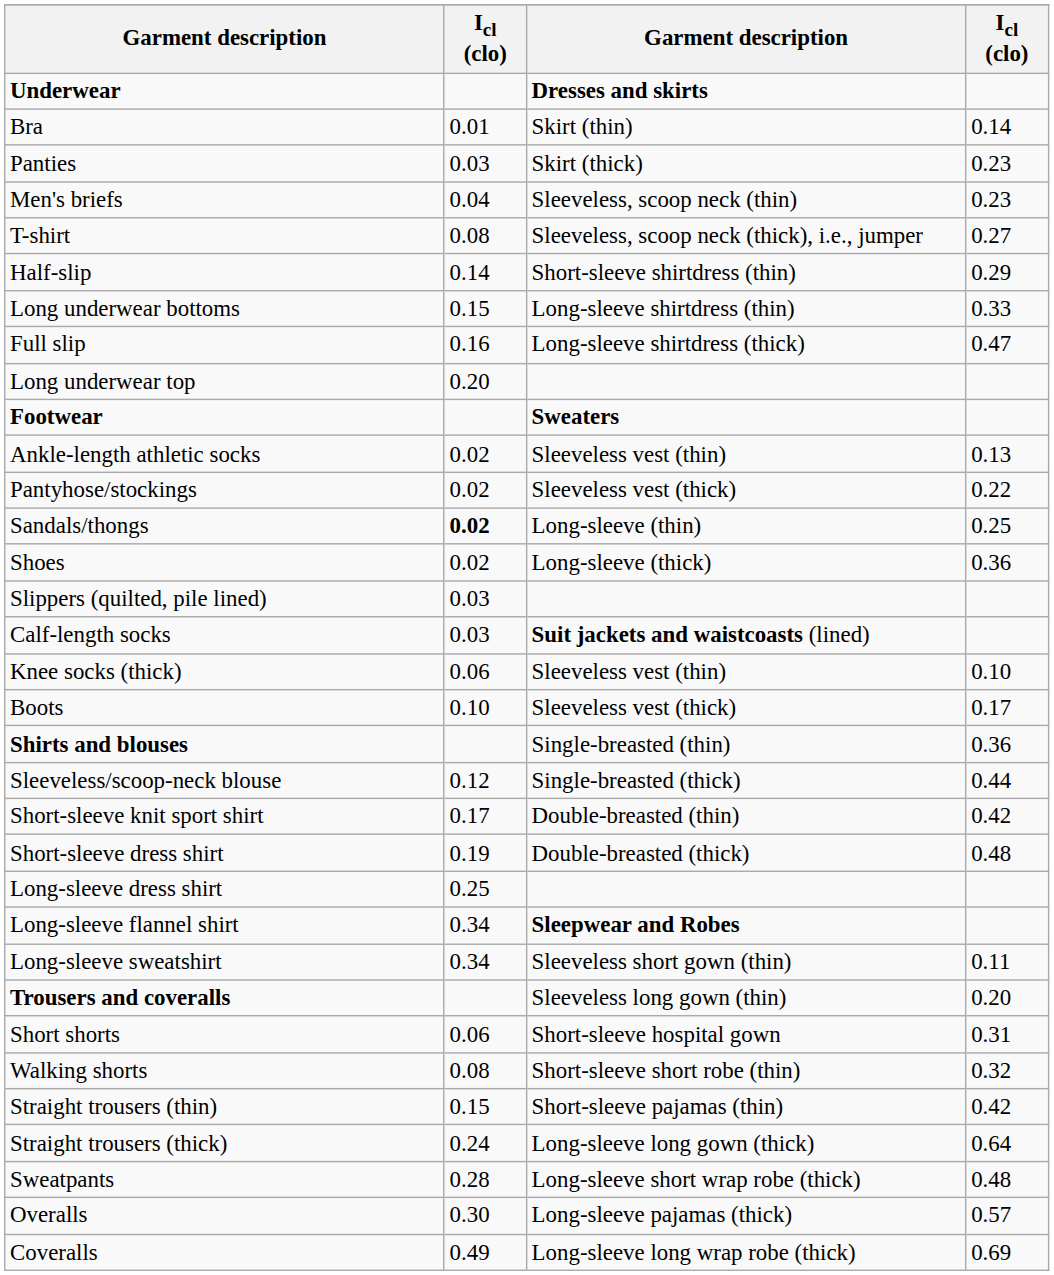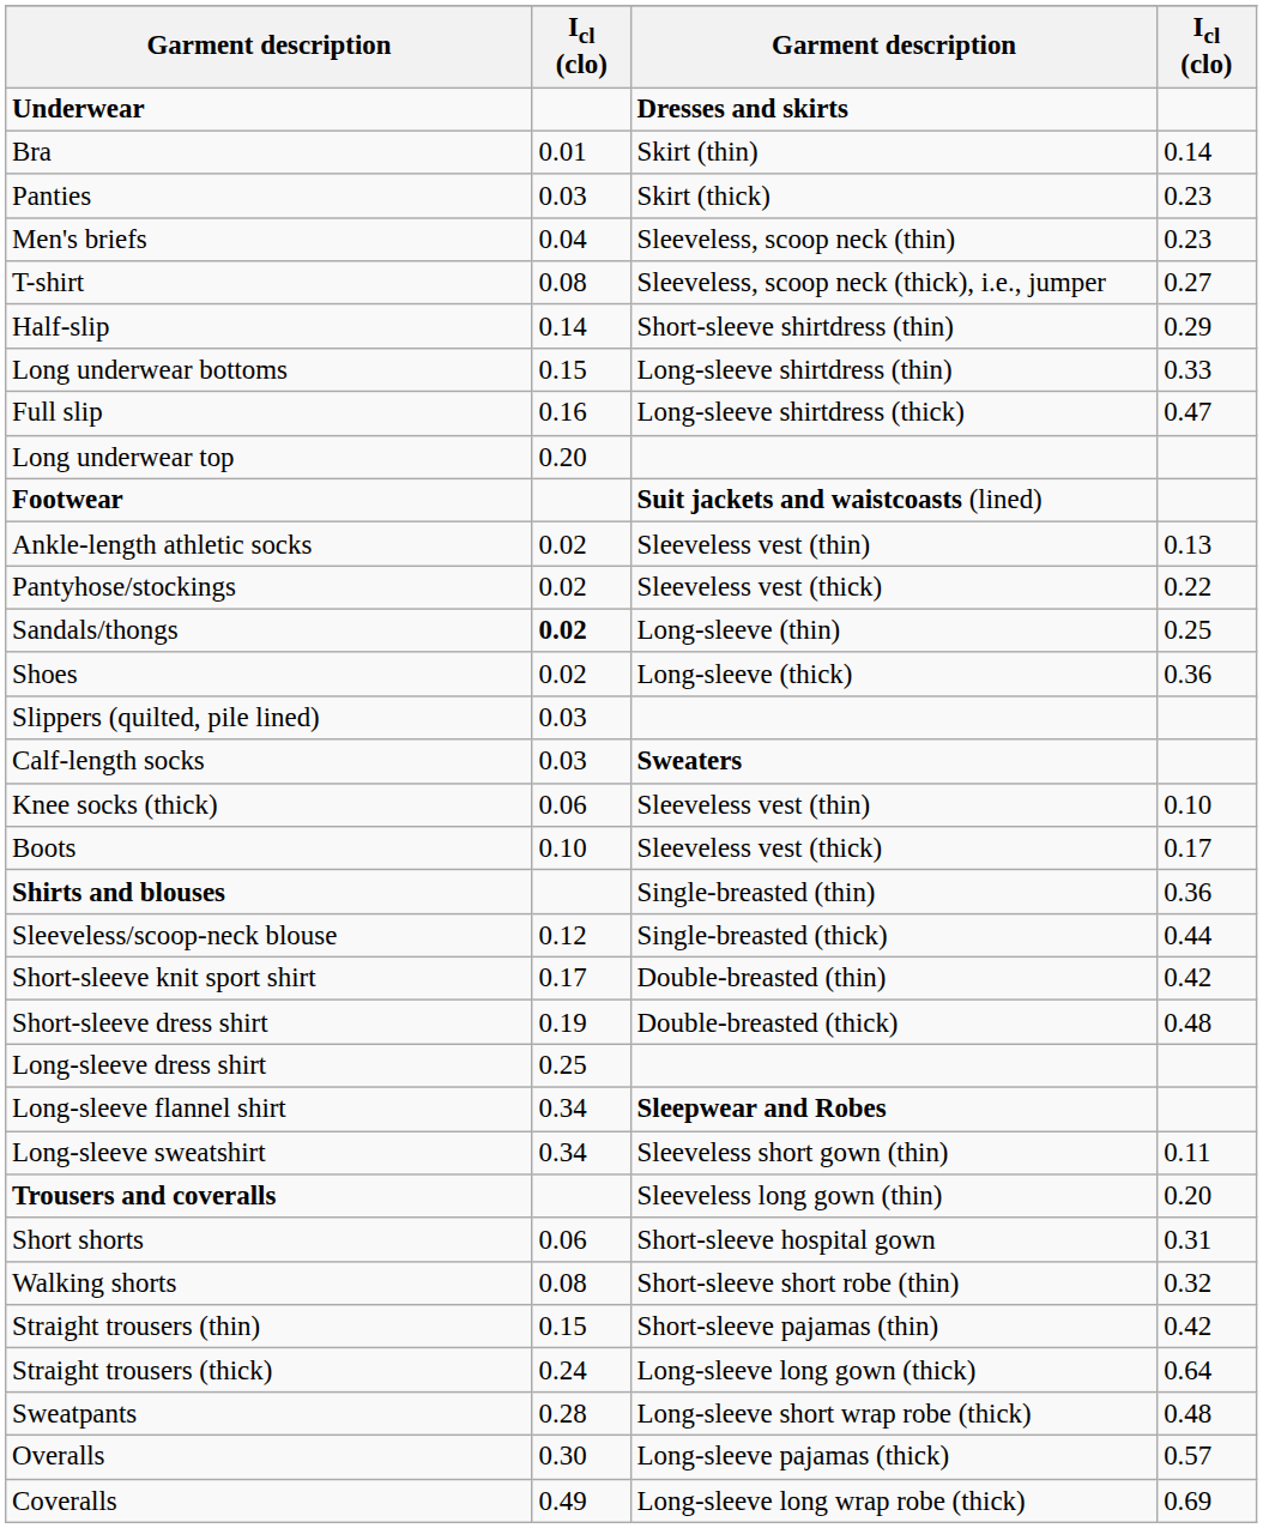 <table class="wikitable">
 <tr>
 </tr>
 <tr>
 <th scope="col" width="300px">Garment description</th>
 <th scope="col" width="50px">I<sub>cl</sub> (clo)</th>
 <th scope="col" width="300px">Garment description</th>
 <th scope="col" width="50px">I<sub>cl</sub> (clo)</th>
 </tr>
 <tr>
 <td><strong>Underwear</strong></td>
 <td></td>
 <td><strong>Dresses and skirts</strong></td>
 <td></td>
 </tr>
 <tr>
 <td>Bra</td>
 <td>0.01</td>
 <td>Skirt (thin)</td>
 <td>0.14</td>
 </tr>
 <tr>
 <td>Panties</td>
 <td>0.03</td>
 <td>Skirt (thick)</td>
 <td>0.23</td>
 </tr>
 <tr>
 <td>Men's briefs</td>
 <td>0.04</td>
 <td>Sleeveless, scoop neck (thin)</td>
 <td>0.23</td>
 </tr>
 <tr>
 <td>T-shirt</td>
 <td>0.08</td>
 <td>Sleeveless, scoop neck (thick), i.e., jumper</td>
 <td>0.27</td>
 </tr>
 <tr>
 <td>Half-slip</td>
 <td>0.14</td>
 <td>Short-sleeve shirtdress (thin)</td>
 <td>0.29</td>
 </tr>
 <tr>
 <td>Long underwear bottoms</td>
 <td>0.15</td>
 <td>Long-sleeve shirtdress (thin)</td>
 <td>0.33</td>
 </tr>
 <tr>
 <td>Full slip</td>
 <td>0.16</td>
 <td>Long-sleeve shirtdress (thick)</td>
 <td>0.47</td>
 </tr>
 <tr>
 <td>Long underwear top</td>
 <td>0.20</td>
 <td></td>
 <td></td>
 </tr>
 <tr>
 <td><strong>Footwear</strong></td>
 <td></td>
-<td><strong>Sweaters</strong></td>
+<td><strong>Suit jackets and waistcoasts</strong> (lined)</td>
 <td></td>
 </tr>
 <tr>
 <td>Ankle-length athletic socks</td>
 <td>0.02</td>
 <td>Sleeveless vest (thin)</td>
 <td>0.13</td>
 </tr>
 <tr>
 <td>Pantyhose/stockings</td>
 <td>0.02</td>
 <td>Sleeveless vest (thick)</td>
 <td>0.22</td>
 </tr>
 <tr>
 <td>Sandals/thongs</td>
 <td><strong>0.02</strong></td>
 <td>Long-sleeve (thin)</td>
 <td>0.25</td>
 </tr>
 <tr>
 <td>Shoes</td>
 <td>0.02</td>
 <td>Long-sleeve (thick)</td>
 <td>0.36</td>
 </tr>
 <tr>
 <td>Slippers (quilted, pile lined)</td>
 <td>0.03</td>
 <td></td>
 <td></td>
 </tr>
 <tr>
 <td>Calf-length socks</td>
 <td>0.03</td>
-<td><strong>Suit jackets and waistcoasts</strong> (lined)</td>
+<td><strong>Sweaters</strong></td>
 <td></td>
 </tr>
 <tr>
 <td>Knee socks (thick)</td>
 <td>0.06</td>
 <td>Sleeveless vest (thin)</td>
 <td>0.10</td>
 </tr>
 <tr>
 <td>Boots</td>
 <td>0.10</td>
 <td>Sleeveless vest (thick)</td>
 <td>0.17</td>
 </tr>
 <tr>
 <td><strong>Shirts and blouses</strong></td>
 <td></td>
 <td>Single-breasted (thin)</td>
 <td>0.36</td>
 </tr>
 <tr>
 <td>Sleeveless/scoop-neck blouse</td>
 <td>0.12</td>
 <td>Single-breasted (thick)</td>
 <td>0.44</td>
 </tr>
 <tr>
 <td>Short-sleeve knit sport shirt</td>
 <td>0.17</td>
 <td>Double-breasted (thin)</td>
 <td>0.42</td>
 </tr>
 <tr>
 <td>Short-sleeve dress shirt</td>
 <td>0.19</td>
 <td>Double-breasted (thick)</td>
 <td>0.48</td>
 </tr>
 <tr>
 <td>Long-sleeve dress shirt</td>
 <td>0.25</td>
 <td></td>
 <td></td>
 </tr>
 <tr>
 <td>Long-sleeve flannel shirt</td>
 <td>0.34</td>
 <td><strong>Sleepwear and Robes</strong></td>
 <td></td>
 </tr>
 <tr>
 <td>Long-sleeve sweatshirt</td>
 <td>0.34</td>
 <td>Sleeveless short gown (thin)</td>
 <td>0.11</td>
 </tr>
 <tr>
 <td><strong>Trousers and coveralls</strong></td>
 <td></td>
 <td>Sleeveless long gown (thin)</td>
 <td>0.20</td>
 </tr>
 <tr>
 <td>Short shorts</td>
 <td>0.06</td>
 <td>Short-sleeve hospital gown</td>
 <td>0.31</td>
 </tr>
 <tr>
 <td>Walking shorts</td>
 <td>0.08</td>
 <td>Short-sleeve short robe (thin)</td>
 <td>0.32</td>
 </tr>
 <tr>
 <td>Straight trousers (thin)</td>
 <td>0.15</td>
 <td>Short-sleeve pajamas (thin)</td>
 <td>0.42</td>
 </tr>
 <tr>
 <td>Straight trousers (thick)</td>
 <td>0.24</td>
 <td>Long-sleeve long gown (thick)</td>
 <td>0.64</td>
 </tr>
 <tr>
 <td>Sweatpants</td>
 <td>0.28</td>
 <td>Long-sleeve short wrap robe (thick)</td>
 <td>0.48</td>
 </tr>
 <tr>
 <td>Overalls</td>
 <td>0.30</td>
 <td>Long-sleeve pajamas (thick)</td>
 <td>0.57</td>
 </tr>
 <tr>
 <td>Coveralls</td>
 <td>0.49</td>
 <td>Long-sleeve long wrap robe (thick)</td>
 <td>0.69</td>
 </tr>
 </table>
